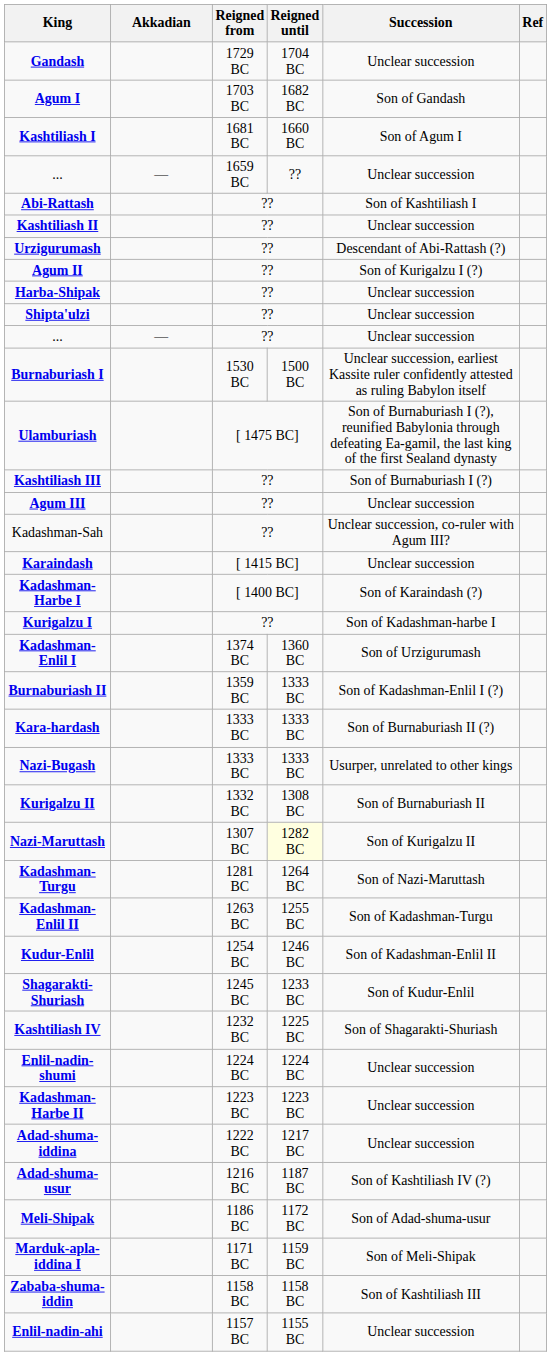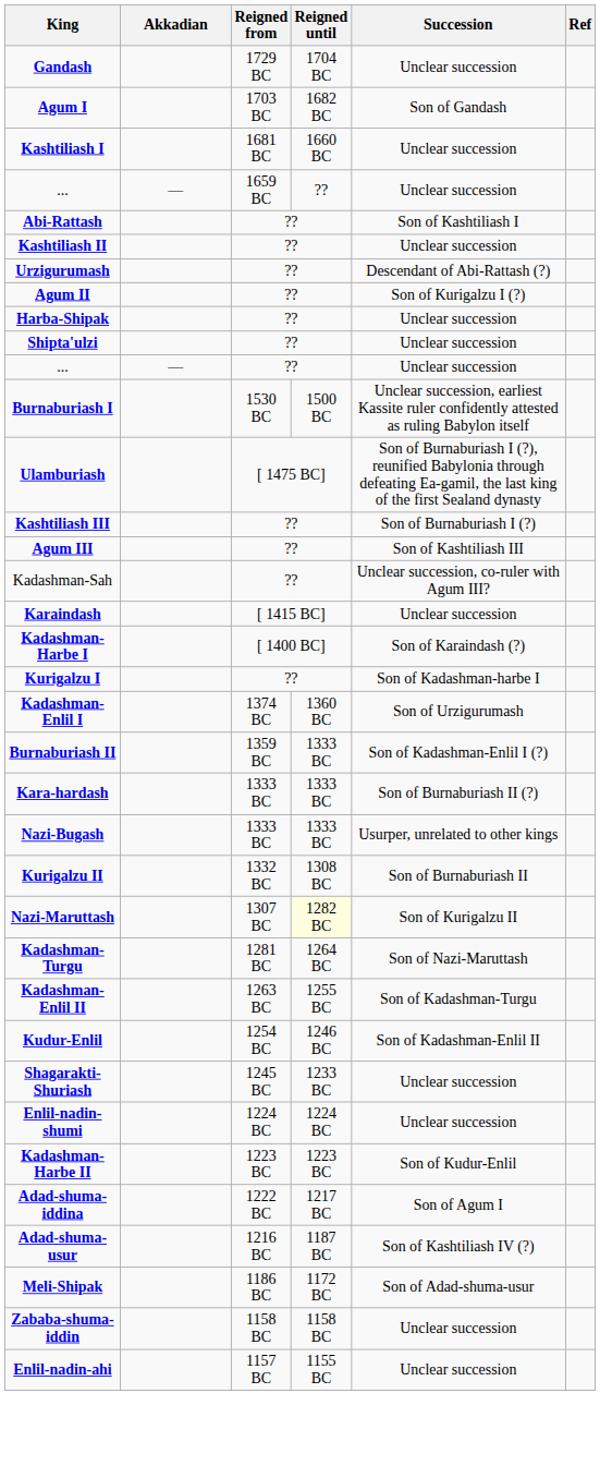 <table class="wikitable" style="width:100%; text-align:center;">
 <tr>
 <th width="20%">King</th>
 <th width="20%">Akkadian</th>
 <th width="10%">Reigned from</th>
 <th width="10%">Reigned until</th>
 <th width="40%">Succession</th>
 <th width="10%">Ref</th>
 </tr>
 <tr>
 <td><strong><a href='#'>Gandash</a></strong></td>
 <td><br><small></small></td>
 <td> 1729 BC</td>
 <td> 1704 BC</td>
 <td>Unclear succession</td>
 <td></td>
 </tr>
 <tr>
 <td><strong><a href='#'>Agum I</a></strong></td>
 <td><br><small></small></td>
 <td> 1703 BC</td>
 <td> 1682 BC</td>
 <td>Son of Gandash</td>
 <td></td>
 </tr>
 <tr>
 <td><strong><a href='#'>Kashtiliash I</a></strong></td>
 <td><br><small></small></td>
 <td> 1681 BC</td>
 <td> 1660 BC</td>
-<td>Son of Agum I</td>
+<td>Unclear succession</td>
 <td></td>
 </tr>
 <tr>
 <td>...</td>
 <td>—<br></td>
 <td> 1659 BC</td>
 <td>??</td>
 <td>Unclear succession</td>
 <td></td>
 </tr>
 <tr>
 <td><strong><a href='#'>Abi-Rattash</a></strong></td>
 <td><br><small></small></td>
 <td colspan="2">??</td>
 <td>Son of Kashtiliash I</td>
 <td></td>
 </tr>
 <tr>
 <td><strong><a href='#'>Kashtiliash II</a></strong></td>
 <td><br><small></small></td>
 <td colspan="2">??</td>
 <td>Unclear succession</td>
 <td></td>
 </tr>
 <tr>
 <td><strong><a href='#'>Urzigurumash</a></strong></td>
 <td><br><small></small></td>
 <td colspan="2">??</td>
 <td>Descendant of Abi-Rattash (?)</td>
 <td></td>
 </tr>
 <tr>
 <td><strong><a href='#'>Agum II</a></strong></td>
 <td><br><small></small></td>
 <td colspan="2">??</td>
 <td>Son of Kurigalzu I (?)</td>
 <td></td>
 </tr>
 <tr>
 <td><strong><a href='#'>Harba-Shipak</a></strong></td>
 <td><br><small></small></td>
 <td colspan="2">??</td>
 <td>Unclear succession</td>
 <td></td>
 </tr>
 <tr>
 <td><strong><a href='#'>Shipta'ulzi</a></strong></td>
 <td><br><small></small></td>
 <td colspan="2">??</td>
 <td>Unclear succession</td>
 <td></td>
 </tr>
 <tr>
 <td>...</td>
 <td>—<br></td>
 <td colspan="2">??</td>
 <td>Unclear succession</td>
 <td></td>
 </tr>
 <tr>
 <td><strong><a href='#'>Burnaburiash I</a></strong></td>
 <td><br><small></small></td>
 <td> 1530 BC</td>
 <td> 1500 BC</td>
 <td>Unclear succession, earliest Kassite ruler confidently attested as ruling Babylon itself</td>
 <td></td>
 </tr>
 <tr>
 <td><strong><a href='#'>Ulamburiash</a></strong></td>
 <td><br><small></small></td>
 <td colspan="2">[ 1475 BC]</td>
 <td>Son of Burnaburiash I (?), reunified Babylonia through defeating Ea-gamil, the last king of the first Sealand dynasty</td>
 <td></td>
 </tr>
 <tr>
 <td><strong><a href='#'>Kashtiliash III</a></strong></td>
 <td><br><small></small></td>
 <td colspan="2">??</td>
 <td>Son of Burnaburiash I (?)</td>
 <td></td>
 </tr>
 <tr>
 <td><strong><a href='#'>Agum III</a></strong></td>
 <td><br><small></small></td>
 <td colspan="2">??</td>
-<td>Unclear succession</td>
+<td>Son of Kashtiliash III</td>
 <td></td>
 </tr>
 <tr>
 <td>Kadashman-Sah</td>
 <td><br><small></small></td>
 <td colspan="2">??</td>
 <td>Unclear succession, co-ruler with Agum III?</td>
 <td></td>
 </tr>
 <tr>
 <td><strong><a href='#'>Karaindash</a></strong></td>
 <td><br><small></small></td>
 <td colspan="2">[ 1415 BC]</td>
 <td>Unclear succession</td>
 <td></td>
 </tr>
 <tr>
 <td><strong><a href='#'>Kadashman-Harbe I</a></strong></td>
 <td><br><small></small></td>
 <td colspan="2">[ 1400 BC]</td>
 <td>Son of Karaindash (?)</td>
 <td></td>
 </tr>
 <tr>
 <td><strong><a href='#'>Kurigalzu I</a></strong></td>
 <td><br><small></small></td>
 <td colspan="2">??</td>
 <td>Son of Kadashman-harbe I</td>
 <td></td>
 </tr>
 <tr>
 <td><strong><a href='#'>Kadashman-Enlil I</a></strong></td>
 <td><br><small></small></td>
 <td> 1374 BC</td>
 <td> 1360 BC</td>
 <td>Son of Urzigurumash</td>
 <td></td>
 </tr>
 <tr>
 <td><strong><a href='#'>Burnaburiash II</a></strong></td>
 <td><br><small></small></td>
 <td> 1359 BC</td>
 <td> 1333 BC</td>
 <td>Son of Kadashman-Enlil I (?)</td>
 <td></td>
 </tr>
 <tr>
 <td><strong><a href='#'>Kara-hardash</a></strong></td>
 <td><br><small></small></td>
 <td> 1333 BC</td>
 <td> 1333 BC</td>
 <td>Son of Burnaburiash II (?)</td>
 <td></td>
 </tr>
 <tr>
 <td><strong><a href='#'>Nazi-Bugash</a></strong></td>
 <td><br><small></small></td>
 <td> 1333 BC</td>
 <td> 1333 BC</td>
 <td>Usurper, unrelated to other kings</td>
 <td></td>
 </tr>
 <tr>
 <td><strong><a href='#'>Kurigalzu II</a></strong></td>
 <td><br><small></small></td>
 <td> 1332 BC</td>
 <td> 1308 BC</td>
 <td>Son of Burnaburiash II</td>
 <td></td>
 </tr>
 <tr>
 <td><strong><a href='#'>Nazi-Maruttash</a></strong></td>
 <td><br><small></small></td>
 <td> 1307 BC</td>
 <td style="background: lightyellow;"> 1282 BC</td>
 <td>Son of Kurigalzu II</td>
 <td></td>
 </tr>
 <tr>
 <td><strong><a href='#'>Kadashman-Turgu</a></strong></td>
 <td><br><small></small></td>
 <td> 1281 BC</td>
 <td> 1264 BC</td>
 <td>Son of Nazi-Maruttash</td>
 <td></td>
 </tr>
 <tr>
 <td><strong><a href='#'>Kadashman-Enlil II</a></strong></td>
 <td><br><small></small></td>
 <td> 1263 BC</td>
 <td> 1255 BC</td>
 <td>Son of Kadashman-Turgu</td>
 <td></td>
 </tr>
 <tr>
 <td><strong><a href='#'>Kudur-Enlil</a></strong></td>
 <td><br><small></small></td>
 <td> 1254 BC</td>
 <td> 1246 BC</td>
 <td>Son of Kadashman-Enlil II</td>
 <td></td>
 </tr>
 <tr>
 <td><strong><a href='#'>Shagarakti-Shuriash</a></strong></td>
 <td><br><small></small></td>
 <td> 1245 BC</td>
 <td> 1233 BC</td>
-<td>Son of Kudur-Enlil</td>
-<td></td>
-</tr>
-<tr>
-<td><strong><a href='#'>Kashtiliash IV</a></strong></td>
-<td><br><small></small></td>
-<td> 1232 BC</td>
-<td> 1225 BC</td>
-<td>Son of Shagarakti-Shuriash</td>
+<td>Unclear succession</td>
 <td></td>
 </tr>
 <tr>
 <td><strong><a href='#'>Enlil-nadin-shumi</a></strong></td>
 <td><br><small></small></td>
 <td> 1224 BC</td>
 <td> 1224 BC</td>
 <td>Unclear succession</td>
 <td></td>
 </tr>
 <tr>
 <td><strong><a href='#'>Kadashman-Harbe II</a></strong></td>
 <td><br><small></small></td>
 <td> 1223 BC</td>
 <td> 1223 BC</td>
-<td>Unclear succession</td>
+<td>Son of Kudur-Enlil</td>
 <td></td>
 </tr>
 <tr>
 <td><strong><a href='#'>Adad-shuma-iddina</a></strong></td>
 <td><br><small></small></td>
 <td> 1222 BC</td>
 <td> 1217 BC</td>
-<td>Unclear succession</td>
+<td>Son of Agum I</td>
 <td></td>
 </tr>
 <tr>
 <td><strong><a href='#'>Adad-shuma-usur</a></strong></td>
 <td><br><small></small></td>
 <td> 1216 BC</td>
 <td> 1187 BC</td>
 <td>Son of Kashtiliash IV (?)</td>
 <td></td>
 </tr>
 <tr>
 <td><strong><a href='#'>Meli-Shipak</a></strong></td>
 <td><br><small></small></td>
 <td> 1186 BC</td>
 <td> 1172 BC</td>
 <td>Son of Adad-shuma-usur</td>
 <td></td>
 </tr>
 <tr>
-<td><strong><a href='#'>Marduk-apla-iddina I</a></strong></td>
-<td><br><small></small></td>
-<td> 1171 BC</td>
-<td> 1159 BC</td>
-<td>Son of Meli-Shipak</td>
-<td></td>
-</tr>
-<tr>
 <td><strong><a href='#'>Zababa-shuma-iddin</a></strong></td>
 <td><br><small></small></td>
 <td> 1158 BC</td>
 <td> 1158 BC</td>
-<td>Son of Kashtiliash III</td>
+<td>Unclear succession</td>
 <td></td>
 </tr>
 <tr>
 <td><strong><a href='#'>Enlil-nadin-ahi</a></strong></td>
 <td><br><small></small></td>
 <td> 1157 BC</td>
 <td> 1155 BC</td>
 <td>Unclear succession</td>
 <td></td>
 </tr>
 </table>
